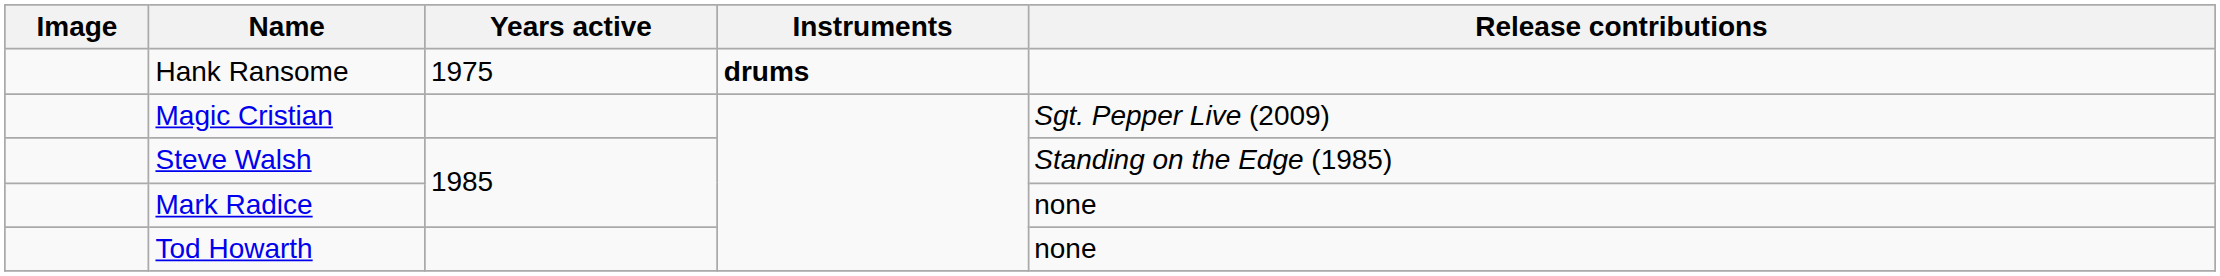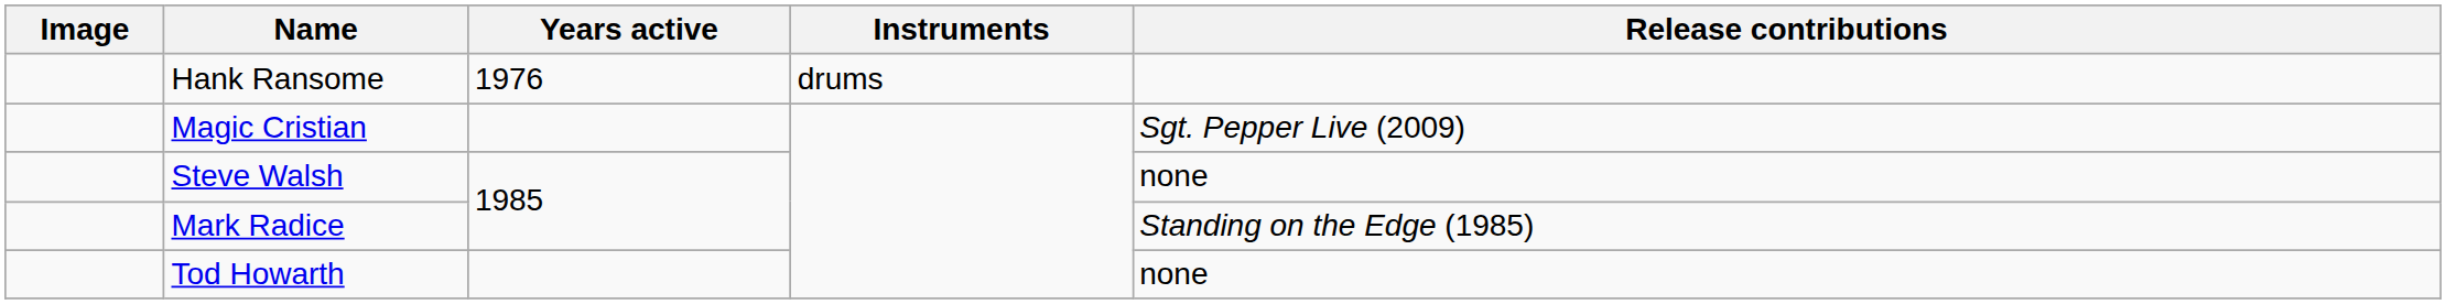 <table class="wikitable" width="100%" border="1">
 <tr>
 <th width="75">Image</th>
 <th width="150">Name</th>
 <th width="160">Years active</th>
 <th width="170">Instruments</th>
 <th>Release contributions</th>
 </tr>
 <tr>
 <td></td>
 <td>Hank Ransome</td>
-<td>1975 </td>
-<td><strong>drums</strong></td>
+<td>1976 </td>
+<td>drums</td>
 <td></td>
 </tr>
 <tr>
 <td></td>
 <td><a href='#'>Magic Cristian</a></td>
 <td></td>
 <td rowspan="4"></td>
 <td><em>Sgt. Pepper Live</em> (2009)</td>
 </tr>
 <tr>
 <td></td>
 <td><a href='#'>Steve Walsh</a></td>
 <td rowspan="2">1985</td>
-<td><em>Standing on the Edge</em> (1985)</td>
+<td>none</td>
 </tr>
 <tr>
 <td></td>
 <td><a href='#'>Mark Radice</a></td>
-<td>none</td>
+<td><em>Standing on the Edge</em> (1985)</td>
 </tr>
 <tr>
 <td></td>
 <td><a href='#'>Tod Howarth</a></td>
 <td></td>
 <td>none</td>
 </tr>
 </table>
